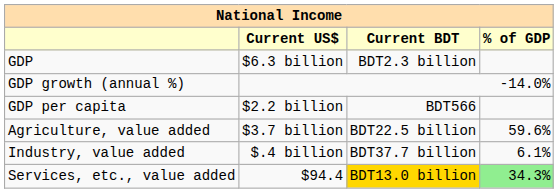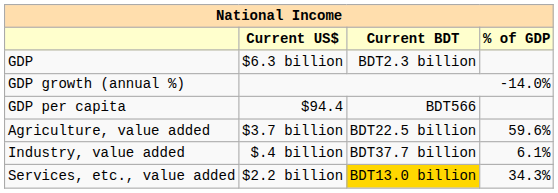 <table class="wikitable">
 <tr>
 <th colspan="4" style="background: #ffdead;">National Income</th>
 </tr>
 <tr>
 <th style="background: #ffffcd;"></th>
 <th style="background: #ffffcd;">Current US$</th>
 <th style="background: #ffffcd;">Current BDT</th>
 <th style="background: #ffffcd;">% of GDP</th>
 </tr>
 <tr>
 <td>GDP</td>
 <td style="text-align: right;">$6.3 billion</td>
 <td style="text-align: right;">BDT2.3 billion</td>
 <td style="text-align: right;"></td>
 </tr>
 <tr>
 <td>GDP growth (annual %)</td>
 <td colspan="3"  style="text-align: right;">-14.0%</td>
 </tr>
 <tr>
 <td>GDP per capita</td>
-<td style="text-align: right;">$2.2 billion</td>
+<td style="text-align: right;">$94.4</td>
 <td style="text-align: right;">BDT566</td>
 <td style="text-align: right;"></td>
 </tr>
 <tr>
 <td>Agriculture, value added</td>
 <td style="text-align: right;">$3.7 billion</td>
 <td style="text-align: right;">BDT22.5 billion</td>
 <td style="text-align: right;">59.6%</td>
 </tr>
 <tr>
 <td>Industry, value added</td>
 <td style="text-align: right;">$.4 billion</td>
 <td style="text-align: right;">BDT37.7 billion</td>
 <td style="text-align: right;">6.1%</td>
 </tr>
 <tr>
 <td>Services, etc., value added</td>
-<td style="text-align: right;">$94.4</td>
+<td style="text-align: right;">$2.2 billion</td>
 <td style="background: gold; text-align: right;">BDT13.0 billion</td>
-<td style="background: lightgreen; text-align: right;">34.3%</td>
+<td style="text-align: right;">34.3%</td>
 </tr>
 </table>
